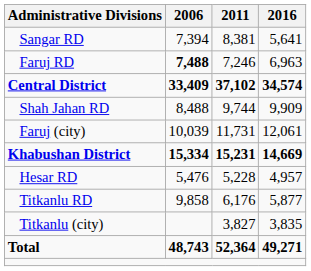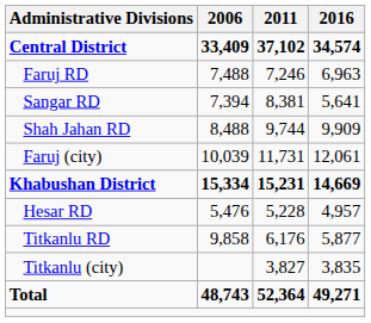 <table class="wikitable">
 <tr>
 <th>Administrative Divisions</th>
 <th>2006</th>
 <th>2011</th>
 <th>2016</th>
 </tr>
 <tr>
+<td><strong><a href='#'>Central District</a></strong></td>
+<td style="text-align: right;"><strong>33,409</strong></td>
+<td style="text-align: right;"><strong>37,102</strong></td>
+<td style="text-align: right;"><strong>34,574</strong></td>
+</tr>
+<tr>
+<td style="padding-left: 1em;"><a href='#'>Faruj RD</a></td>
+<td style="text-align: right;">7,488</td>
+<td style="text-align: right;">7,246</td>
+<td style="text-align: right;">6,963</td>
+</tr>
+<tr>
 <td style="padding-left: 1em;"><a href='#'>Sangar RD</a></td>
 <td style="text-align: right;">7,394</td>
 <td style="text-align: right;">8,381</td>
 <td style="text-align: right;">5,641</td>
-</tr>
-<tr>
-<td style="padding-left: 1em;"><a href='#'>Faruj RD</a></td>
-<td style="text-align: right;"><strong>7,488</strong></td>
-<td style="text-align: right;">7,246</td>
-<td style="text-align: right;">6,963</td>
-</tr>
-<tr>
-<td><strong><a href='#'>Central District</a></strong></td>
-<td style="text-align: right;"><strong>33,409</strong></td>
-<td style="text-align: right;"><strong>37,102</strong></td>
-<td style="text-align: right;"><strong>34,574</strong></td>
 </tr>
 <tr>
 <td style="padding-left: 1em;"><a href='#'>Shah Jahan RD</a></td>
 <td style="text-align: right;">8,488</td>
 <td style="text-align: right;">9,744</td>
 <td style="text-align: right;">9,909</td>
 </tr>
 <tr>
 <td style="padding-left: 1em;"><a href='#'>Faruj</a> (city)</td>
 <td style="text-align: right;">10,039</td>
 <td style="text-align: right;">11,731</td>
 <td style="text-align: right;">12,061</td>
 </tr>
 <tr>
 <td><strong><a href='#'>Khabushan District</a></strong></td>
 <td style="text-align: right;"><strong>15,334</strong></td>
 <td style="text-align: right;"><strong>15,231</strong></td>
 <td style="text-align: right;"><strong>14,669</strong></td>
 </tr>
 <tr>
 <td style="padding-left: 1em;"><a href='#'>Hesar RD</a></td>
 <td style="text-align: right;">5,476</td>
 <td style="text-align: right;">5,228</td>
 <td style="text-align: right;">4,957</td>
 </tr>
 <tr>
 <td style="padding-left: 1em;"><a href='#'>Titkanlu RD</a></td>
 <td style="text-align: right;">9,858</td>
 <td style="text-align: right;">6,176</td>
 <td style="text-align: right;">5,877</td>
 </tr>
 <tr>
 <td style="padding-left: 1em;"><a href='#'>Titkanlu</a> (city)</td>
 <td style="text-align: right;"></td>
 <td style="text-align: right;">3,827</td>
 <td style="text-align: right;">3,835</td>
 </tr>
 <tr>
 <td><strong>Total</strong></td>
 <td style="text-align: right;"><strong>48,743</strong></td>
 <td style="text-align: right;"><strong>52,364</strong></td>
 <td style="text-align: right;"><strong>49,271</strong></td>
 </tr>
 <tr>
 <td colspan=4></td>
 </tr>
 </table>
